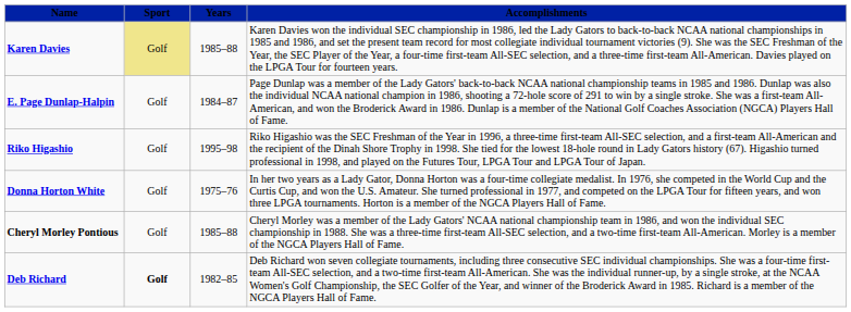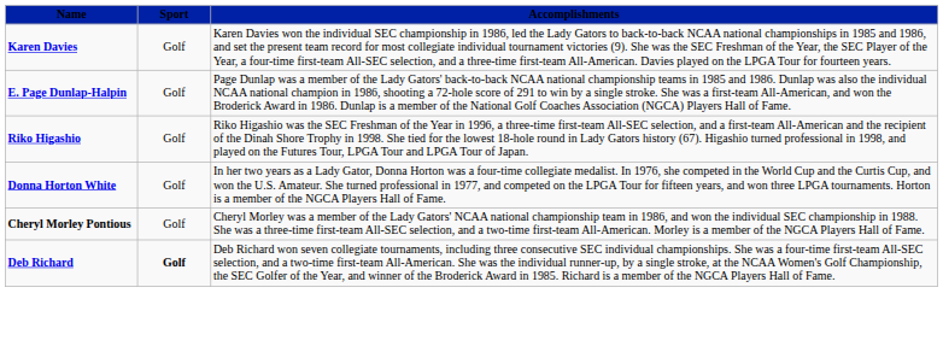 <table class="wikitable">
 <tr>
 <th width=170 style="background:#0021A5;"><span> Name</span></th>
 <th width=90 style="background:#0021A5;"><span> Sport</span></th>
-<th width=77 style="background:#0021A5;"><span> Years</span></th>
 <th style="background:#0021A5;"><span> Accomplishments</span></th>
 </tr>
 <tr>
 <td><strong><a href='#'>Karen Davies</a></strong></td>
-<td align=center style="background: khaki;">Golf</td>
-<td align=center>1985–88</td>
+<td align=center>Golf</td>
 <td>Karen Davies won the individual SEC championship in 1986, led the Lady Gators to back-to-back NCAA national championships in 1985 and 1986, and set the present team record for most collegiate individual tournament victories (9). She was the SEC Freshman of the Year, the SEC Player of the Year, a four-time first-team All-SEC selection, and a three-time first-team All-American. Davies played on the LPGA Tour for fourteen years.</td>
 </tr>
 <tr>
 <td><strong><a href='#'>E. Page Dunlap-Halpin</a></strong></td>
 <td align=center>Golf</td>
-<td align=center>1984–87</td>
 <td>Page Dunlap was a member of the Lady Gators' back-to-back NCAA national championship teams in 1985 and 1986. Dunlap was also the individual NCAA national champion in 1986, shooting a 72-hole score of 291 to win by a single stroke. She was a first-team All-American, and won the Broderick Award in 1986. Dunlap is a member of the National Golf Coaches Association (NGCA) Players Hall of Fame.</td>
 </tr>
 <tr>
 <td><strong><a href='#'>Riko Higashio</a></strong></td>
 <td align=center>Golf</td>
-<td align=center>1995–98</td>
 <td>Riko Higashio was the SEC Freshman of the Year in 1996, a three-time first-team All-SEC selection, and a first-team All-American and the recipient of the Dinah Shore Trophy in 1998. She tied for the lowest 18-hole round in Lady Gators history (67). Higashio turned professional in 1998, and played on the Futures Tour, LPGA Tour and LPGA Tour of Japan.</td>
 </tr>
 <tr>
 <td><strong><a href='#'>Donna Horton White</a></strong></td>
 <td align=center>Golf</td>
-<td align=center>1975–76</td>
 <td>In her two years as a Lady Gator, Donna Horton was a four-time collegiate medalist. In 1976, she competed in the World Cup and the Curtis Cup, and won the U.S. Amateur. She turned professional in 1977, and competed on the LPGA Tour for fifteen years, and won three LPGA tournaments. Horton is a member of the NGCA Players Hall of Fame.</td>
 </tr>
 <tr>
 <td><strong>Cheryl Morley Pontious</strong></td>
 <td align=center>Golf</td>
-<td align=center>1985–88</td>
 <td>Cheryl Morley was a member of the Lady Gators' NCAA national championship team in 1986, and won the individual SEC championship in 1988. She was a three-time first-team All-SEC selection, and a two-time first-team All-American. Morley is a member of the NGCA Players Hall of Fame.</td>
 </tr>
 <tr>
 <td><strong><a href='#'>Deb Richard</a></strong></td>
 <td align=center><strong>Golf</strong></td>
-<td align=center>1982–85</td>
 <td>Deb Richard won seven collegiate tournaments, including three consecutive SEC individual championships. She was a four-time first-team All-SEC selection, and a two-time first-team All-American. She was the individual runner-up, by a single stroke, at the NCAA Women's Golf Championship, the SEC Golfer of the Year, and winner of the Broderick Award in 1985. Richard is a member of the NGCA Players Hall of Fame.</td>
 </tr>
 </table>
